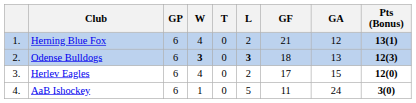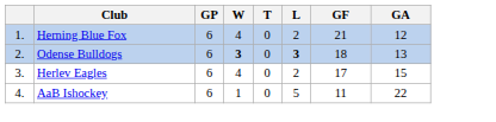 <table class="wikitable">
 <tr>
 <th width="30"></th>
 <th width="200">Club</th>
 <th width="30">GP</th>
 <th width="30">W</th>
 <th width="30">T</th>
 <th width="30">L</th>
 <th width="70">GF</th>
 <th width="70">GA</th>
-<th width="70">Pts (Bonus)</th>
 </tr>
 <tr bgcolor="#BCD2EE" align="center">
 <td>1.</td>
 <td align="left"><a href='#'>Herning Blue Fox</a></td>
 <td>6</td>
 <td>4</td>
 <td>0</td>
 <td>2</td>
 <td>21</td>
 <td>12</td>
-<td><strong>13(1)</strong></td>
 </tr>
 <tr bgcolor="#BCD2EE" align="center">
 <td>2.</td>
 <td align="left"><a href='#'>Odense Bulldogs</a></td>
 <td>6</td>
 <td><strong>3</strong></td>
 <td>0</td>
 <td><strong>3</strong></td>
 <td>18</td>
 <td>13</td>
-<td><strong>12(3)</strong></td>
 </tr>
 <tr bgcolor="#FFFFFF" align="center">
 <td>3.</td>
 <td align="left"><a href='#'>Herlev Eagles</a></td>
 <td>6</td>
 <td>4</td>
 <td>0</td>
 <td>2</td>
 <td>17</td>
 <td>15</td>
-<td><strong>12(0)</strong></td>
 </tr>
 <tr bgcolor="#FFFFFF" align="center">
 <td>4.</td>
 <td align="left"><a href='#'>AaB Ishockey</a></td>
 <td>6</td>
 <td>1</td>
 <td>0</td>
 <td>5</td>
 <td>11</td>
-<td>24</td>
-<td><strong>3(0)</strong></td>
+<td>22</td>
 </tr>
 </table>
